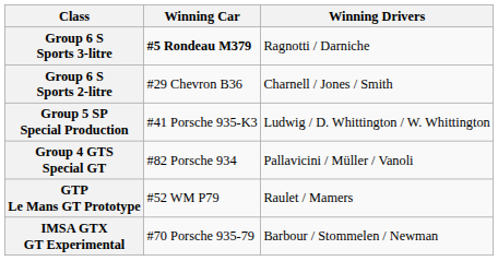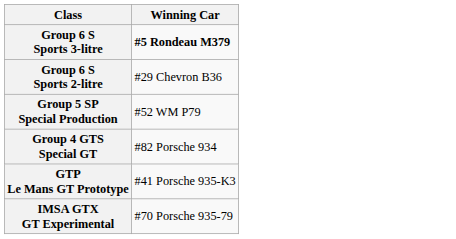 <table class="wikitable" style="font-size: 95%">
 <tr>
 <th>Class</th>
 <th>Winning Car</th>
-<th>Winning Drivers</th>
 </tr>
 <tr>
 <th>Group 6 S<br> Sports 3-litre</th>
 <td><strong>#5 Rondeau M379</strong></td>
-<td>Ragnotti / Darniche</td>
 </tr>
 <tr>
 <th>Group 6 S<br> Sports 2-litre</th>
 <td>#29 Chevron B36</td>
-<td>Charnell / Jones / Smith</td>
 </tr>
 <tr>
 <th>Group 5 SP<br> Special Production</th>
-<td>#41 Porsche 935-K3</td>
-<td>Ludwig / D. Whittington / W. Whittington</td>
+<td>#52 WM P79</td>
 </tr>
 <tr>
 <th>Group 4 GTS<br> Special GT</th>
 <td>#82 Porsche 934</td>
-<td>Pallavicini / Müller / Vanoli</td>
 </tr>
 <tr>
 <th>GTP<br> Le Mans GT Prototype</th>
-<td>#52 WM P79</td>
-<td>Raulet / Mamers</td>
+<td>#41 Porsche 935-K3</td>
 </tr>
 <tr>
 <th>IMSA GTX<br>GT Experimental</th>
 <td>#70 Porsche 935-79</td>
-<td>Barbour / Stommelen / Newman</td>
 </tr>
 </table>
